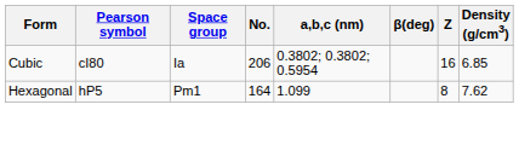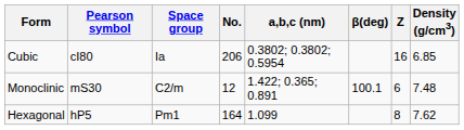 <table class=wikitable>
 <tr>
 <th>Form</th>
 <th><a href='#'>Pearson symbol</a></th>
 <th><a href='#'>Space group</a></th>
 <th>No.</th>
 <th>a,b,c (nm)</th>
 <th>β(deg)</th>
 <th>Z</th>
 <th>Density <br>(g/cm<sup>3</sup>)</th>
 </tr>
 <tr>
 <td>Cubic</td>
 <td>cI80</td>
 <td>Ia</td>
 <td>206</td>
 <td>0.3802; 0.3802; 0.5954</td>
 <td></td>
 <td>16</td>
 <td>6.85</td>
 </tr>
 <tr>
+<td>Monoclinic</td>
+<td>mS30</td>
+<td>C2/m</td>
+<td>12</td>
+<td>1.422; 0.365; 0.891</td>
+<td>100.1</td>
+<td>6</td>
+<td>7.48</td>
+</tr>
+<tr>
 <td>Hexagonal</td>
 <td>hP5</td>
 <td>Pm1</td>
 <td>164</td>
 <td>1.099</td>
 <td></td>
 <td>8</td>
 <td>7.62</td>
 </tr>
 </table>
